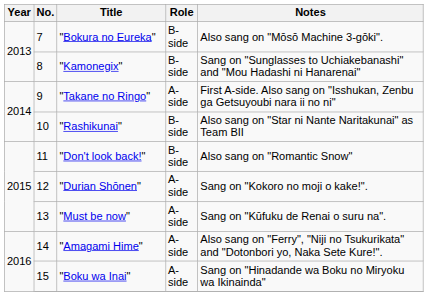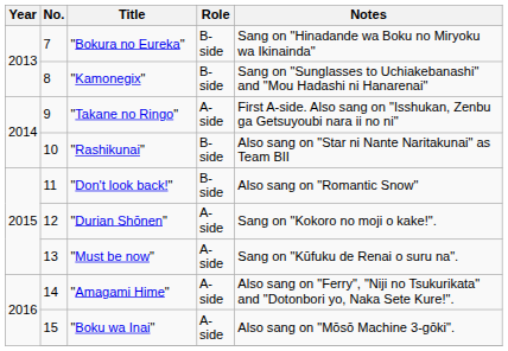 <table class="wikitable">
 <tr>
 <th>Year</th>
 <th data-sort-type="number">No. </th>
 <th style="width:150px;">Title </th>
 <th>Role </th>
 <th class="unsortable">Notes </th>
 </tr>
 <tr>
 <td rowspan="2">2013</td>
 <td>7</td>
 <td>"<a href='#'>Bokura no Eureka</a>"</td>
 <td>B-side</td>
-<td>Also sang on "Mōsō Machine 3-gōki".</td>
+<td>Sang on "Hinadande wa Boku no Miryoku wa Ikinainda"</td>
 </tr>
 <tr>
 <td>8</td>
 <td>"<a href='#'>Kamonegix</a>"</td>
 <td>B-side</td>
 <td>Sang on "Sunglasses to Uchiakebanashi" and "Mou Hadashi ni Hanarenai"</td>
 </tr>
 <tr>
 <td rowspan="2">2014</td>
 <td>9</td>
 <td>"<a href='#'>Takane no Ringo</a>"</td>
 <td>A-side</td>
 <td>First A-side. Also sang on "Isshukan, Zenbu ga Getsuyoubi nara ii no ni"</td>
 </tr>
 <tr>
 <td>10</td>
 <td>"<a href='#'>Rashikunai</a>"</td>
 <td>B-side</td>
 <td>Also sang on "Star ni Nante Naritakunai" as Team BII</td>
 </tr>
 <tr>
 <td rowspan="3">2015</td>
 <td>11</td>
 <td>"<a href='#'>Don't look back!</a>"</td>
 <td>B-side</td>
 <td>Also sang on "Romantic Snow"</td>
 </tr>
 <tr>
 <td>12</td>
 <td>"<a href='#'>Durian Shōnen</a>"</td>
 <td>A-side</td>
 <td>Sang on "Kokoro no moji o kake!".</td>
 </tr>
 <tr>
 <td>13</td>
 <td>"<a href='#'>Must be now</a>"</td>
 <td>A-side</td>
 <td>Sang on "Kūfuku de Renai o suru na".</td>
 </tr>
 <tr>
 <td rowspan='3'>2016</td>
 <td>14</td>
 <td>"<a href='#'>Amagami Hime</a>"</td>
 <td>A-side</td>
 <td>Also sang on "Ferry", "Niji no Tsukurikata" and "Dotonbori yo, Naka Sete Kure!".</td>
 </tr>
 <tr>
 <td>15</td>
 <td>"<a href='#'>Boku wa Inai</a>"</td>
 <td>A-side</td>
-<td>Sang on "Hinadande wa Boku no Miryoku wa Ikinainda"</td>
+<td>Also sang on "Mōsō Machine 3-gōki".</td>
 </tr>
 <tr>
 </tr>
 </table>
